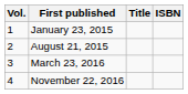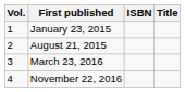 <table class="wikitable">
 <tr>
 <th>Vol.</th>
 <th>First published</th>
+<th>ISBN</th>
 <th>Title</th>
-<th>ISBN</th>
 </tr>
 <tr>
 <td>1</td>
 <td>January 23, 2015</td>
+<td><small></small></td>
 <td></td>
-<td><small></small></td>
 </tr>
 <tr>
 <td>2</td>
 <td>August 21, 2015</td>
+<td><small></small></td>
 <td></td>
-<td><small></small></td>
 </tr>
 <tr>
 <td>3</td>
 <td>March 23, 2016</td>
+<td><small></small></td>
 <td></td>
-<td><small></small></td>
 </tr>
 <tr>
 <td>4</td>
 <td>November 22, 2016</td>
+<td><small></small></td>
 <td></td>
-<td><small></small></td>
 </tr>
 </table>
